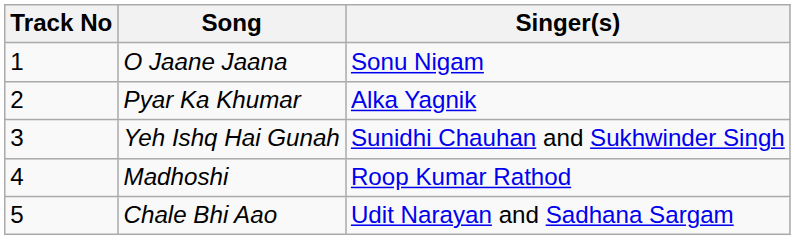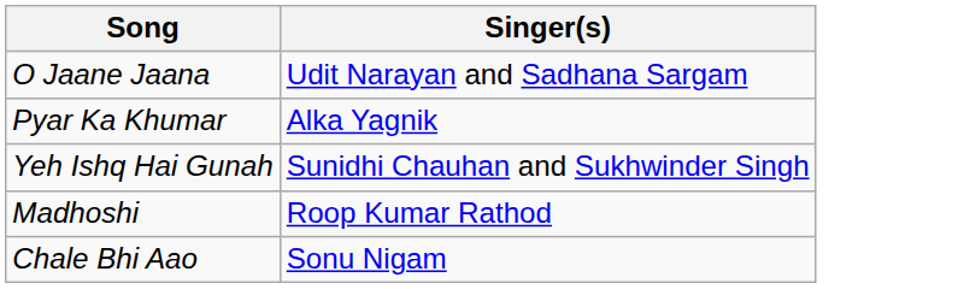 <table class="wikitable">
 <tr>
-<th>Track No</th>
 <th>Song</th>
 <th>Singer(s)</th>
 </tr>
 <tr>
-<td>1</td>
 <td><em>O Jaane Jaana</em></td>
-<td><a href='#'>Sonu Nigam</a></td>
+<td><a href='#'>Udit Narayan</a> and <a href='#'>Sadhana Sargam</a></td>
 </tr>
 <tr>
-<td>2</td>
 <td><em>Pyar Ka Khumar</em></td>
 <td><a href='#'>Alka Yagnik</a></td>
 </tr>
 <tr>
-<td>3</td>
 <td><em>Yeh Ishq Hai Gunah</em></td>
 <td><a href='#'>Sunidhi Chauhan</a> and <a href='#'>Sukhwinder Singh</a></td>
 </tr>
 <tr>
-<td>4</td>
 <td><em>Madhoshi</em></td>
 <td><a href='#'>Roop Kumar Rathod</a></td>
 </tr>
 <tr>
-<td>5</td>
 <td><em>Chale Bhi Aao</em></td>
-<td><a href='#'>Udit Narayan</a> and <a href='#'>Sadhana Sargam</a></td>
+<td><a href='#'>Sonu Nigam</a></td>
 </tr>
 </table>
